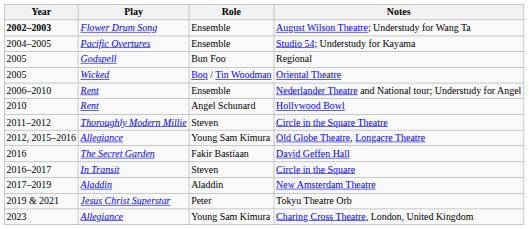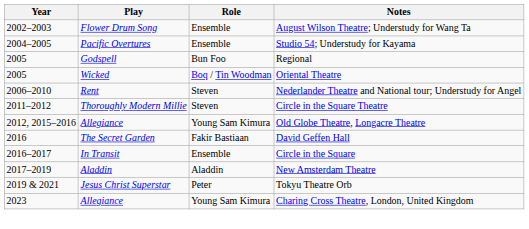 <table class="wikitable sortable">
 <tr>
 <th>Year</th>
 <th>Play</th>
 <th>Role</th>
 <th class="unsortable">Notes</th>
 </tr>
 <tr>
-<td><strong>2002–2003</strong></td>
+<td>2002–2003</td>
 <td><em><a href='#'>Flower Drum Song</a></em></td>
 <td>Ensemble</td>
 <td><a href='#'>August Wilson Theatre</a>; Understudy for Wang Ta</td>
 </tr>
 <tr>
 <td>2004–2005</td>
 <td><em><a href='#'>Pacific Overtures</a></em></td>
 <td>Ensemble</td>
 <td><a href='#'>Studio 54</a>; Understudy for Kayama</td>
 </tr>
 <tr>
 <td>2005</td>
 <td><em><a href='#'>Godspell</a></em></td>
 <td>Bun Foo</td>
 <td>Regional</td>
 </tr>
 <tr>
 <td>2005</td>
 <td><em><a href='#'>Wicked</a></em></td>
 <td><a href='#'>Boq</a> / <a href='#'>Tin Woodman</a></td>
 <td><a href='#'>Oriental Theatre</a></td>
 </tr>
 <tr>
 <td>2006–2010</td>
 <td><em><a href='#'>Rent</a></em></td>
-<td>Ensemble</td>
+<td>Steven</td>
 <td><a href='#'>Nederlander Theatre</a> and National tour; Understudy for Angel</td>
-</tr>
-<tr>
-<td>2010</td>
-<td><em><a href='#'>Rent</a></em></td>
-<td>Angel Schunard</td>
-<td><a href='#'>Hollywood Bowl</a></td>
 </tr>
 <tr>
 <td>2011–2012</td>
 <td><em><a href='#'>Thoroughly Modern Millie</a></em></td>
 <td>Steven</td>
 <td><a href='#'>Circle in the Square Theatre</a></td>
 </tr>
 <tr>
 <td>2012, 2015–2016</td>
 <td><em><a href='#'>Allegiance</a></em></td>
 <td>Young Sam Kimura</td>
 <td><a href='#'>Old Globe Theatre</a>, <a href='#'>Longacre Theatre</a></td>
 </tr>
 <tr>
 <td>2016</td>
 <td><em><a href='#'>The Secret Garden</a></em></td>
 <td>Fakir Bastiaan</td>
 <td><a href='#'>David Geffen Hall</a></td>
 </tr>
 <tr>
 <td>2016–2017</td>
 <td><em><a href='#'>In Transit</a></em></td>
-<td>Steven</td>
+<td>Ensemble</td>
 <td><a href='#'>Circle in the Square</a></td>
 </tr>
 <tr>
 <td>2017–2019</td>
 <td><em><a href='#'>Aladdin</a></em></td>
 <td>Aladdin</td>
 <td><a href='#'>New Amsterdam Theatre</a></td>
 </tr>
 <tr>
 <td>2019 & 2021</td>
 <td><em><a href='#'>Jesus Christ Superstar</a></em></td>
 <td>Peter</td>
 <td>Tokyu Theatre Orb</td>
 </tr>
 <tr>
 <td>2023</td>
 <td><em><a href='#'>Allegiance</a></em></td>
 <td>Young Sam Kimura</td>
 <td><a href='#'>Charing Cross Theatre</a>, London, United Kingdom</td>
 </tr>
 </table>
